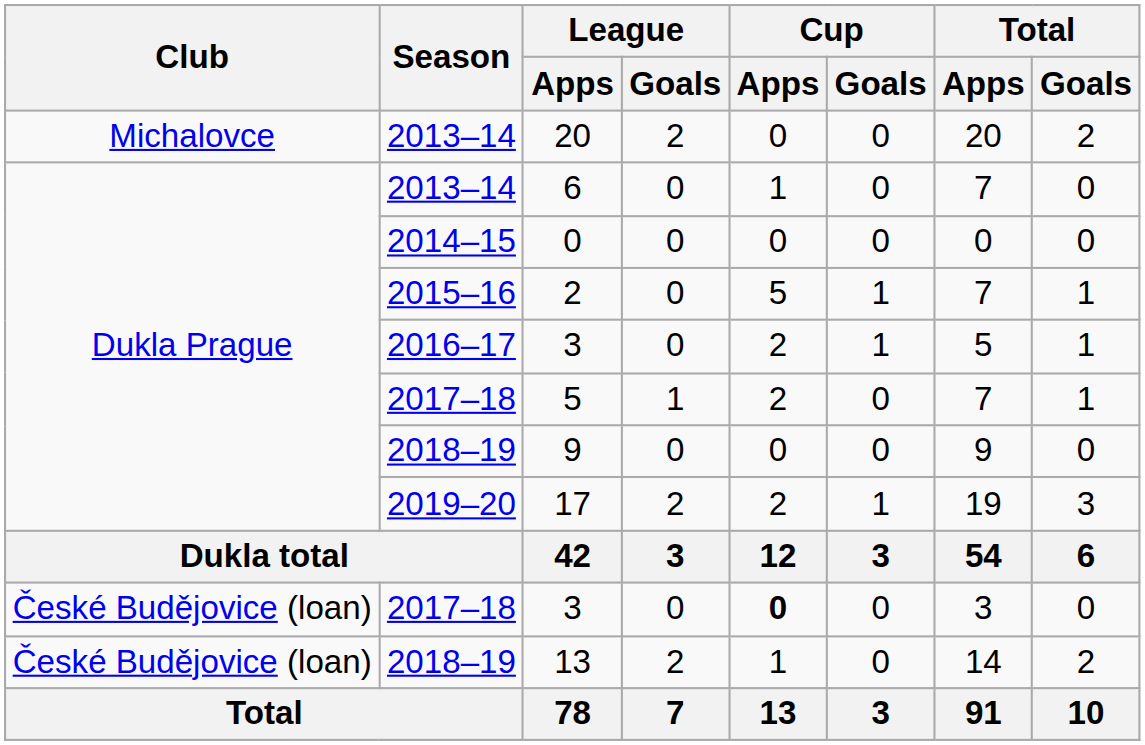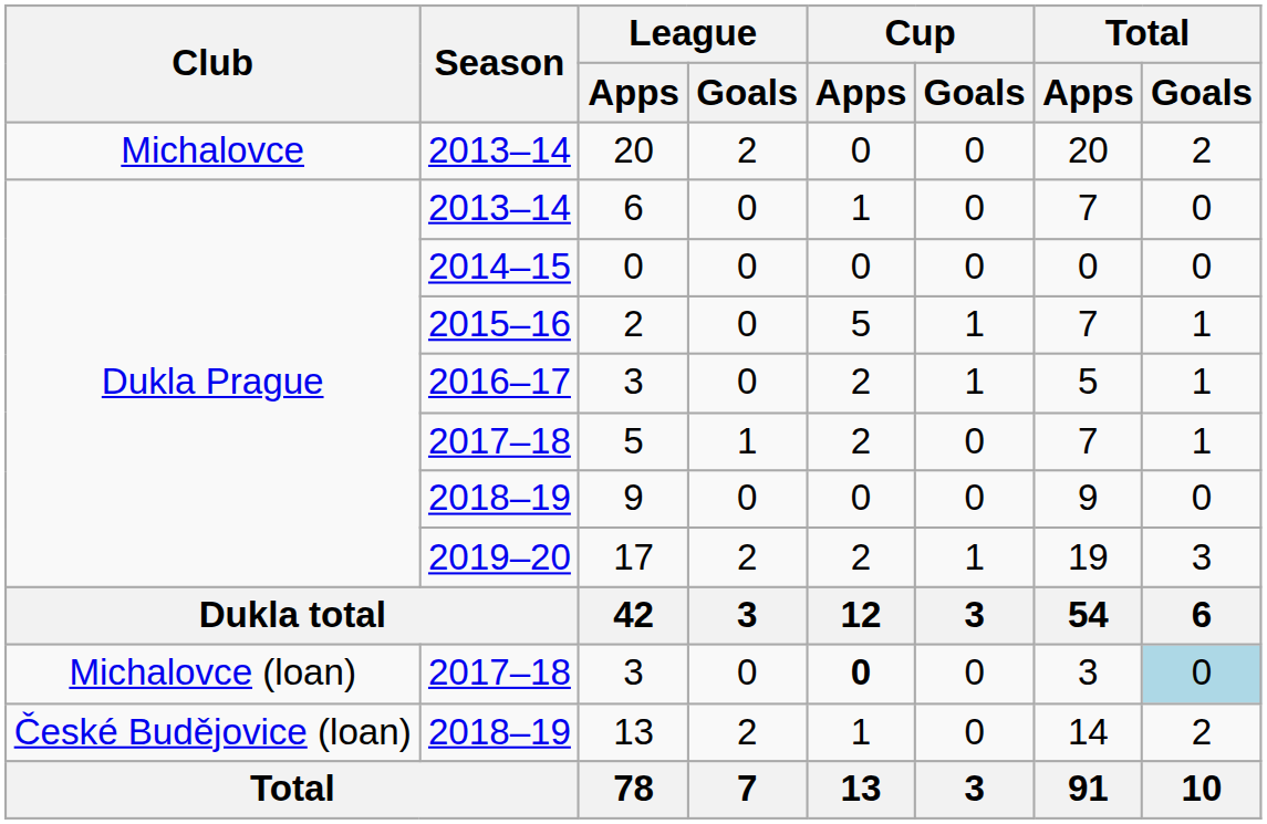 <table class="wikitable" style="text-align:center">
 <tr>
 <th rowspan="2">Club</th>
 <th rowspan="2">Season</th>
 <th colspan="2">League</th>
 <th colspan="2">Cup</th>
 <th colspan="2">Total</th>
 </tr>
 <tr>
 <th>Apps</th>
 <th>Goals</th>
 <th>Apps</th>
 <th>Goals</th>
 <th>Apps</th>
 <th>Goals</th>
 </tr>
 <tr>
 <td><a href='#'>Michalovce</a></td>
 <td><a href='#'>2013–14</a></td>
 <td>20</td>
 <td>2</td>
 <td>0</td>
 <td>0</td>
 <td>20</td>
 <td>2</td>
 </tr>
 <tr>
 <td rowspan="7"><a href='#'>Dukla Prague</a></td>
 <td><a href='#'>2013–14</a></td>
 <td>6</td>
 <td>0</td>
 <td>1</td>
 <td>0</td>
 <td>7</td>
 <td>0</td>
 </tr>
 <tr>
 <td><a href='#'>2014–15</a></td>
 <td>0</td>
 <td>0</td>
 <td>0</td>
 <td>0</td>
 <td>0</td>
 <td>0</td>
 </tr>
 <tr>
 <td><a href='#'>2015–16</a></td>
 <td>2</td>
 <td>0</td>
 <td>5</td>
 <td>1</td>
 <td>7</td>
 <td>1</td>
 </tr>
 <tr>
 <td><a href='#'>2016–17</a></td>
 <td>3</td>
 <td>0</td>
 <td>2</td>
 <td>1</td>
 <td>5</td>
 <td>1</td>
 </tr>
 <tr>
 <td><a href='#'>2017–18</a></td>
 <td>5</td>
 <td>1</td>
 <td>2</td>
 <td>0</td>
 <td>7</td>
 <td>1</td>
 </tr>
 <tr>
 <td><a href='#'>2018–19</a></td>
 <td>9</td>
 <td>0</td>
 <td>0</td>
 <td>0</td>
 <td>9</td>
 <td>0</td>
 </tr>
 <tr>
 <td><a href='#'>2019–20</a></td>
 <td>17</td>
 <td>2</td>
 <td>2</td>
 <td>1</td>
 <td>19</td>
 <td>3</td>
 </tr>
 <tr>
 <th colspan="2">Dukla total</th>
 <th>42</th>
 <th>3</th>
 <th>12</th>
 <th>3</th>
 <th>54</th>
 <th>6</th>
 </tr>
 <tr>
-<td><a href='#'>České Budějovice</a> (loan)</td>
+<td><a href='#'>Michalovce</a> (loan)</td>
 <td><a href='#'>2017–18</a></td>
 <td>3</td>
 <td>0</td>
 <td><strong>0</strong></td>
 <td>0</td>
 <td>3</td>
-<td>0</td>
+<td style="background: lightblue;">0</td>
 </tr>
 <tr>
 <td><a href='#'>České Budějovice</a> (loan)</td>
 <td><a href='#'>2018–19</a></td>
 <td>13</td>
 <td>2</td>
 <td>1</td>
 <td>0</td>
 <td>14</td>
 <td>2</td>
 </tr>
 <tr>
 <th colspan="2">Total</th>
 <th>78</th>
 <th>7</th>
 <th>13</th>
 <th>3</th>
 <th>91</th>
 <th>10</th>
 </tr>
 </table>
